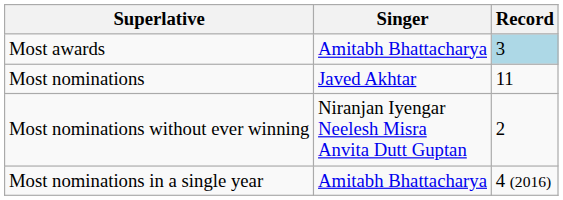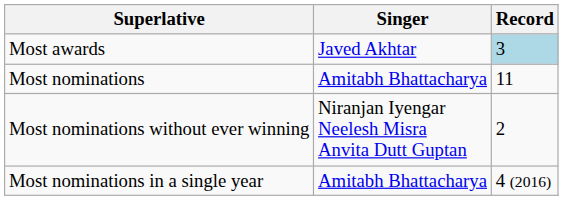 <table class="wikitable plainrowheaders">
 <tr>
 <th>Superlative</th>
 <th>Singer</th>
 <th>Record</th>
 </tr>
 <tr>
 <td>Most awards</td>
-<td><a href='#'>Amitabh Bhattacharya</a></td>
+<td><a href='#'>Javed Akhtar</a></td>
 <td style="background: lightblue;">3</td>
 </tr>
 <tr>
 <td>Most nominations</td>
-<td><a href='#'>Javed Akhtar</a></td>
+<td><a href='#'>Amitabh Bhattacharya</a></td>
 <td>11</td>
 </tr>
 <tr>
 <td>Most nominations without ever winning</td>
 <td>Niranjan Iyengar<br><a href='#'>Neelesh Misra</a><br><a href='#'>Anvita Dutt Guptan</a></td>
 <td>2</td>
 </tr>
 <tr>
 <td>Most nominations in a single year</td>
 <td><a href='#'>Amitabh Bhattacharya</a></td>
 <td>4 <small>(2016)</small></td>
 </tr>
 </table>
